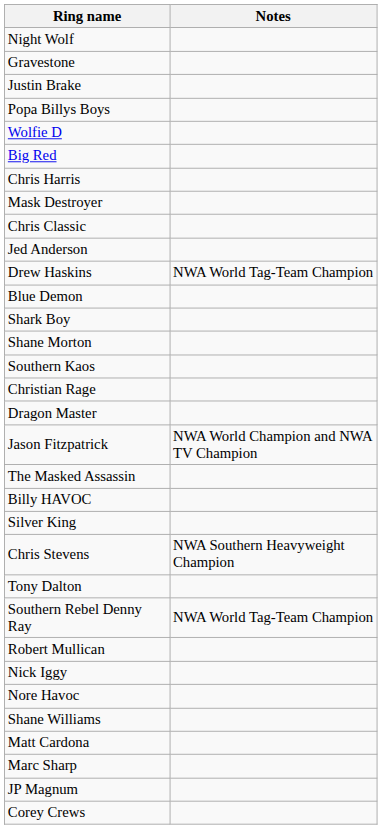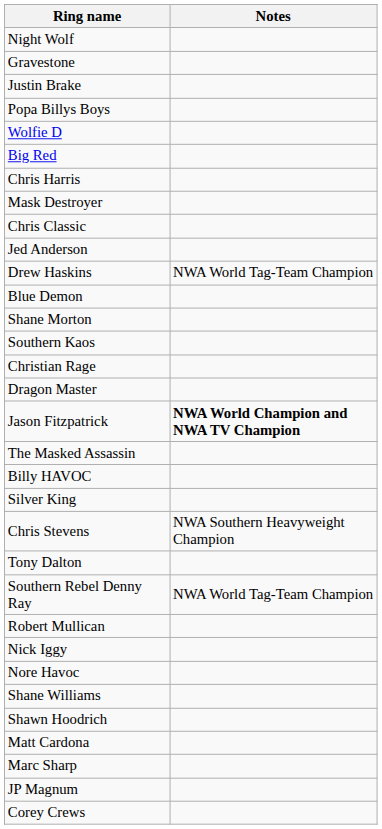 <table class="wikitable sortable" align="left center" width="65%">
 <tr>
 <th width="15%">Ring name</th>
 <th width="20%">Notes</th>
 </tr>
 <tr>
 <td>Night Wolf</td>
 <td></td>
 </tr>
 <tr>
 <td>Gravestone</td>
 <td></td>
 </tr>
 <tr>
 <td>Justin Brake</td>
 <td></td>
 </tr>
 <tr>
 <td>Popa Billys Boys</td>
 <td></td>
 </tr>
 <tr>
 <td><a href='#'>Wolfie D</a></td>
 <td></td>
 </tr>
 <tr>
 <td><a href='#'>Big Red</a></td>
 <td></td>
 </tr>
 <tr>
 <td>Chris Harris</td>
 <td></td>
 </tr>
 <tr>
 <td>Mask Destroyer</td>
 <td></td>
 </tr>
 <tr>
 <td>Chris Classic</td>
 <td></td>
 </tr>
 <tr>
 <td>Jed Anderson</td>
 <td></td>
 </tr>
 <tr>
 <td>Drew Haskins</td>
 <td>NWA World Tag-Team Champion</td>
 </tr>
 <tr>
 <td>Blue Demon</td>
 <td></td>
 </tr>
 <tr>
-<td>Shark Boy</td>
-<td></td>
-</tr>
-<tr>
 <td>Shane Morton</td>
 <td></td>
 </tr>
 <tr>
 <td>Southern Kaos</td>
 <td></td>
 </tr>
 <tr>
 <td>Christian Rage</td>
 <td></td>
 </tr>
 <tr>
 <td>Dragon Master</td>
 <td></td>
 </tr>
 <tr>
 <td>Jason Fitzpatrick</td>
-<td>NWA World Champion and NWA TV Champion</td>
+<td><strong>NWA World Champion and NWA TV Champion</strong></td>
 </tr>
 <tr>
 <td>The Masked Assassin</td>
 <td></td>
 </tr>
 <tr>
 <td>Billy HAVOC</td>
 <td></td>
 </tr>
 <tr>
 <td>Silver King</td>
 <td></td>
 </tr>
 <tr>
 <td>Chris Stevens</td>
 <td>NWA Southern Heavyweight Champion</td>
 </tr>
 <tr>
 <td>Tony Dalton</td>
 <td></td>
 </tr>
 <tr>
 <td>Southern Rebel Denny Ray</td>
 <td>NWA World Tag-Team Champion</td>
 </tr>
 <tr>
 <td>Robert Mullican</td>
 <td></td>
 </tr>
 <tr>
 <td>Nick Iggy</td>
 <td></td>
 </tr>
 <tr>
 <td>Nore Havoc</td>
 <td></td>
 </tr>
 <tr>
 <td>Shane Williams</td>
 <td></td>
 </tr>
 <tr>
+<td>Shawn Hoodrich</td>
+<td></td>
+</tr>
+<tr>
 <td>Matt Cardona</td>
 <td></td>
 </tr>
 <tr>
 <td>Marc Sharp</td>
 <td></td>
 </tr>
 <tr>
 <td>JP Magnum</td>
 <td></td>
 </tr>
 <tr>
 <td>Corey Crews</td>
 <td></td>
 </tr>
 </table>
